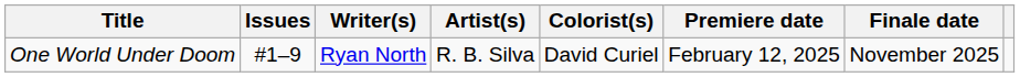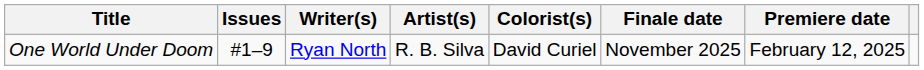 <table class="wikitable" style="text-align:center; width:;">
 <tr>
 <th scope="col">Title</th>
 <th>Issues</th>
 <th scope="col">Writer(s)</th>
 <th scope="col">Artist(s)</th>
 <th scope="col">Colorist(s)</th>
+<th>Finale date</th>
 <th scope="col">Premiere date</th>
-<th>Finale date</th>
 <th scope="col"></th>
 </tr>
 <tr>
 <td><em>One World Under Doom</em></td>
 <td>#1–9</td>
 <td><a href='#'>Ryan North</a></td>
 <td>R. B. Silva</td>
 <td>David Curiel</td>
+<td>November 2025</td>
 <td>February 12, 2025</td>
-<td>November 2025</td>
 <td></td>
 </tr>
 </table>
